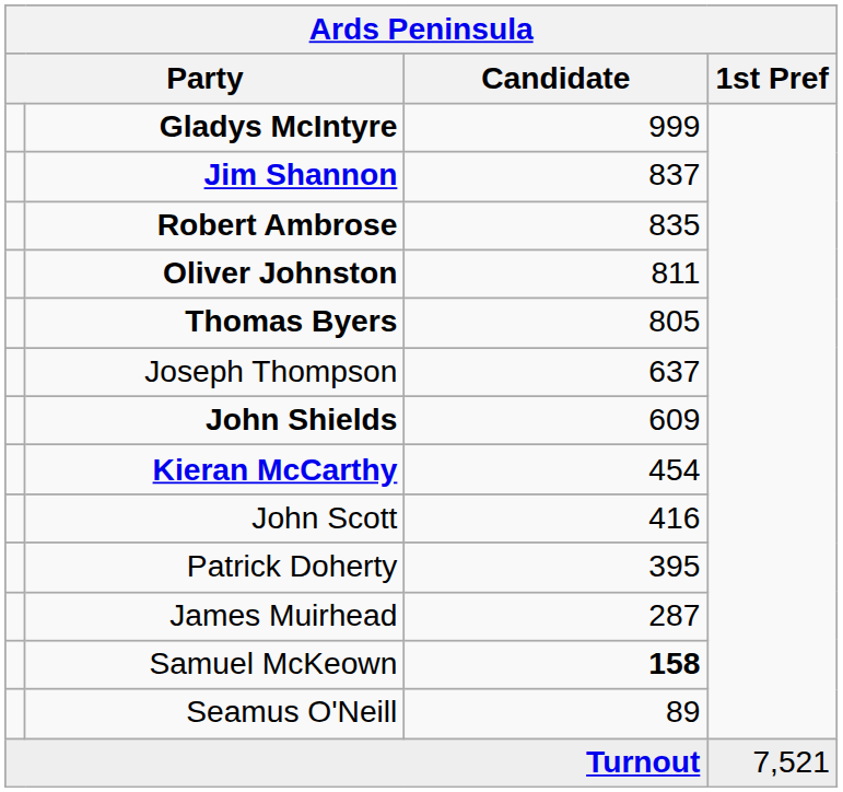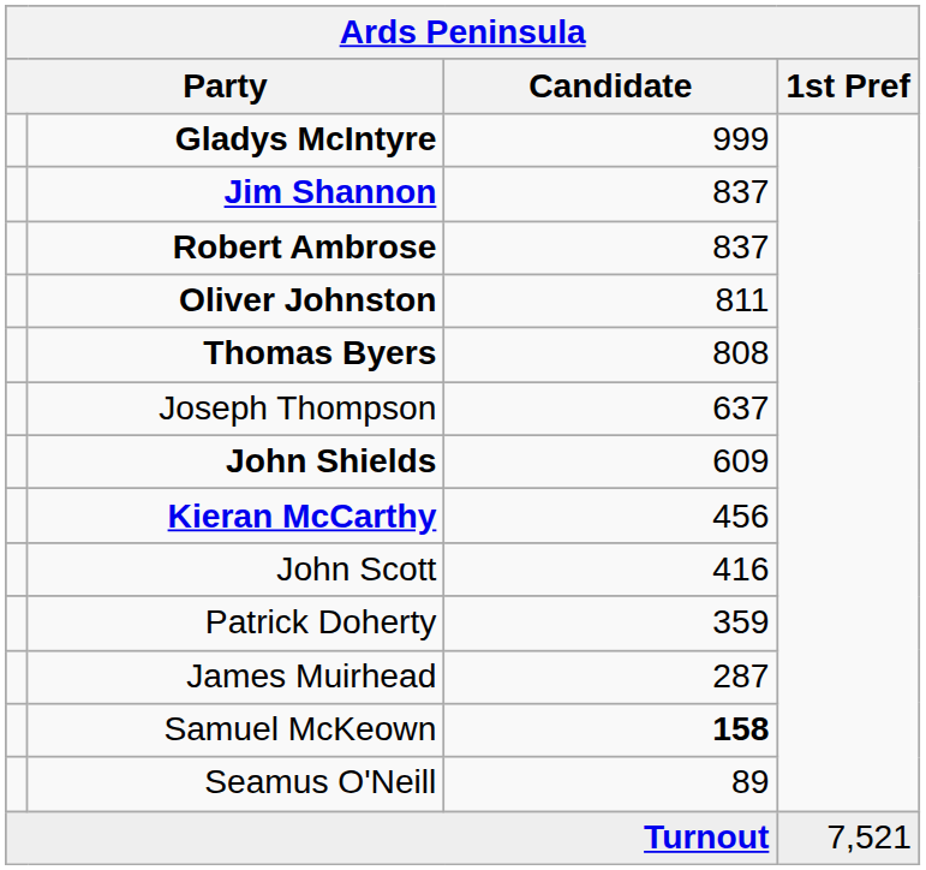 <table class="wikitable">
 <tr>
 <th colspan="4" align="center"><a href='#'>Ards Peninsula</a></th>
 </tr>
 <tr>
 <th colspan="2" align="center" width=200>Party</th>
 <th width=150>Candidate</th>
 <th width=60>1st Pref</th>
 </tr>
 <tr>
 <td></td>
 <td align="right"><strong>Gladys McIntyre</strong></td>
 <td align="right">999</td>
 </tr>
 <tr>
 <td></td>
 <td align="right"><strong><a href='#'>Jim Shannon</a></strong></td>
 <td align="right">837</td>
 </tr>
 <tr>
 <td></td>
 <td align="right"><strong>Robert Ambrose</strong></td>
-<td align="right">835</td>
+<td align="right">837</td>
 </tr>
 <tr>
 <td></td>
 <td align="right"><strong>Oliver Johnston</strong></td>
 <td align="right">811</td>
 </tr>
 <tr>
 <td></td>
 <td align="right"><strong>Thomas Byers</strong></td>
-<td align="right">805</td>
+<td align="right">808</td>
 </tr>
 <tr>
 <td></td>
 <td align="right">Joseph Thompson</td>
 <td align="right">637</td>
 </tr>
 <tr>
 <td></td>
 <td align="right"><strong>John Shields</strong></td>
 <td align="right">609</td>
 </tr>
 <tr>
 <td></td>
 <td align="right"><strong><a href='#'>Kieran McCarthy</a></strong></td>
-<td align="right">454</td>
+<td align="right">456</td>
 </tr>
 <tr>
 <td></td>
 <td align="right">John Scott</td>
 <td align="right">416</td>
 </tr>
 <tr>
 <td></td>
 <td align="right">Patrick Doherty</td>
-<td align="right">395</td>
+<td align="right">359</td>
 </tr>
 <tr>
 <td></td>
 <td align="right">James Muirhead</td>
 <td align="right">287</td>
 </tr>
 <tr>
 <td></td>
 <td align="right">Samuel McKeown</td>
 <td align="right"><strong>158</strong></td>
 </tr>
 <tr>
 <td></td>
 <td align="right">Seamus O'Neill</td>
 <td align="right">89</td>
 </tr>
 <tr bgcolor="EEEEEE">
 <td colspan=3 align="right"><strong><a href='#'>Turnout</a></strong></td>
 <td align="right">7,521</td>
 </tr>
 </table>
